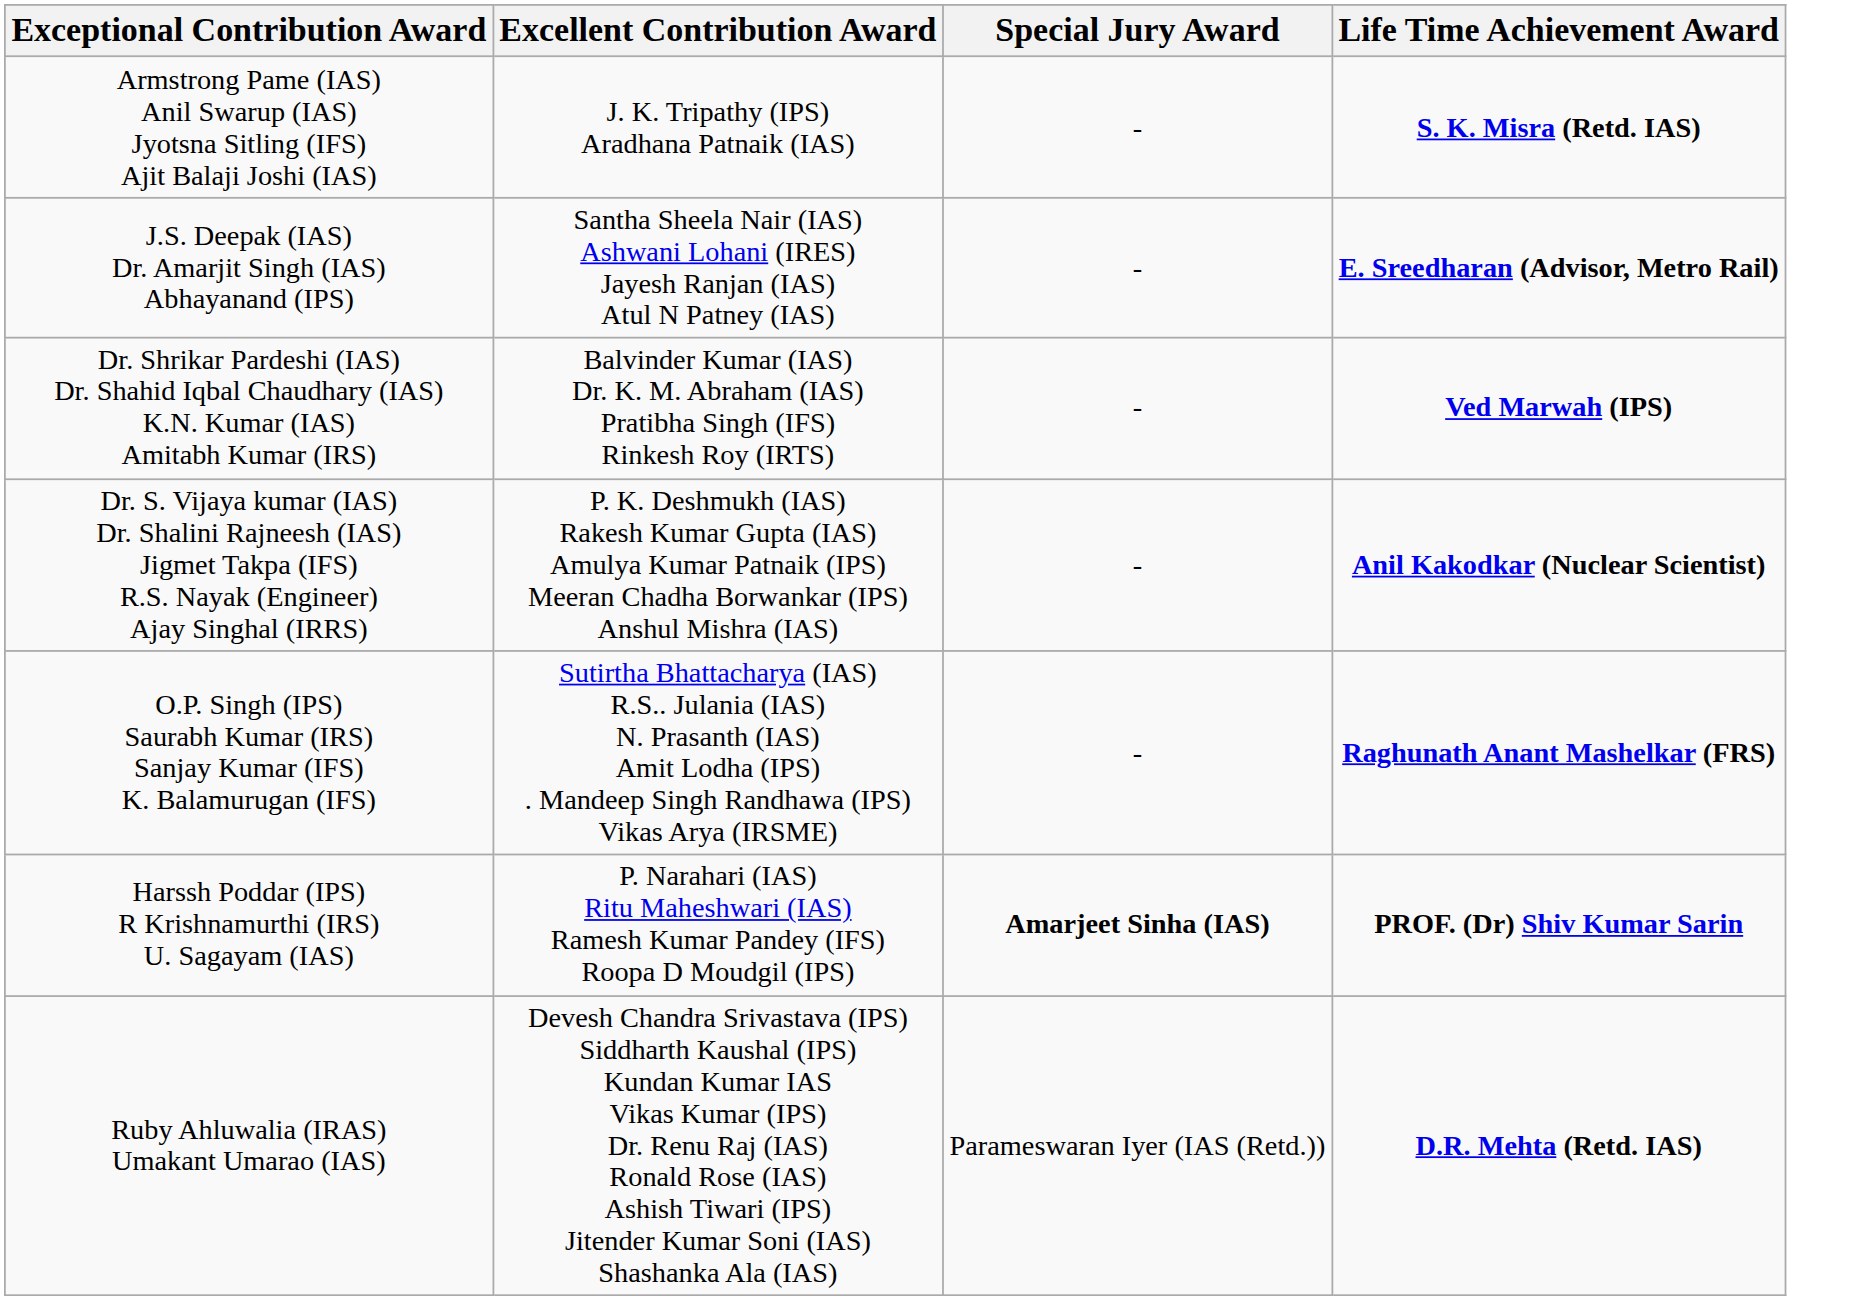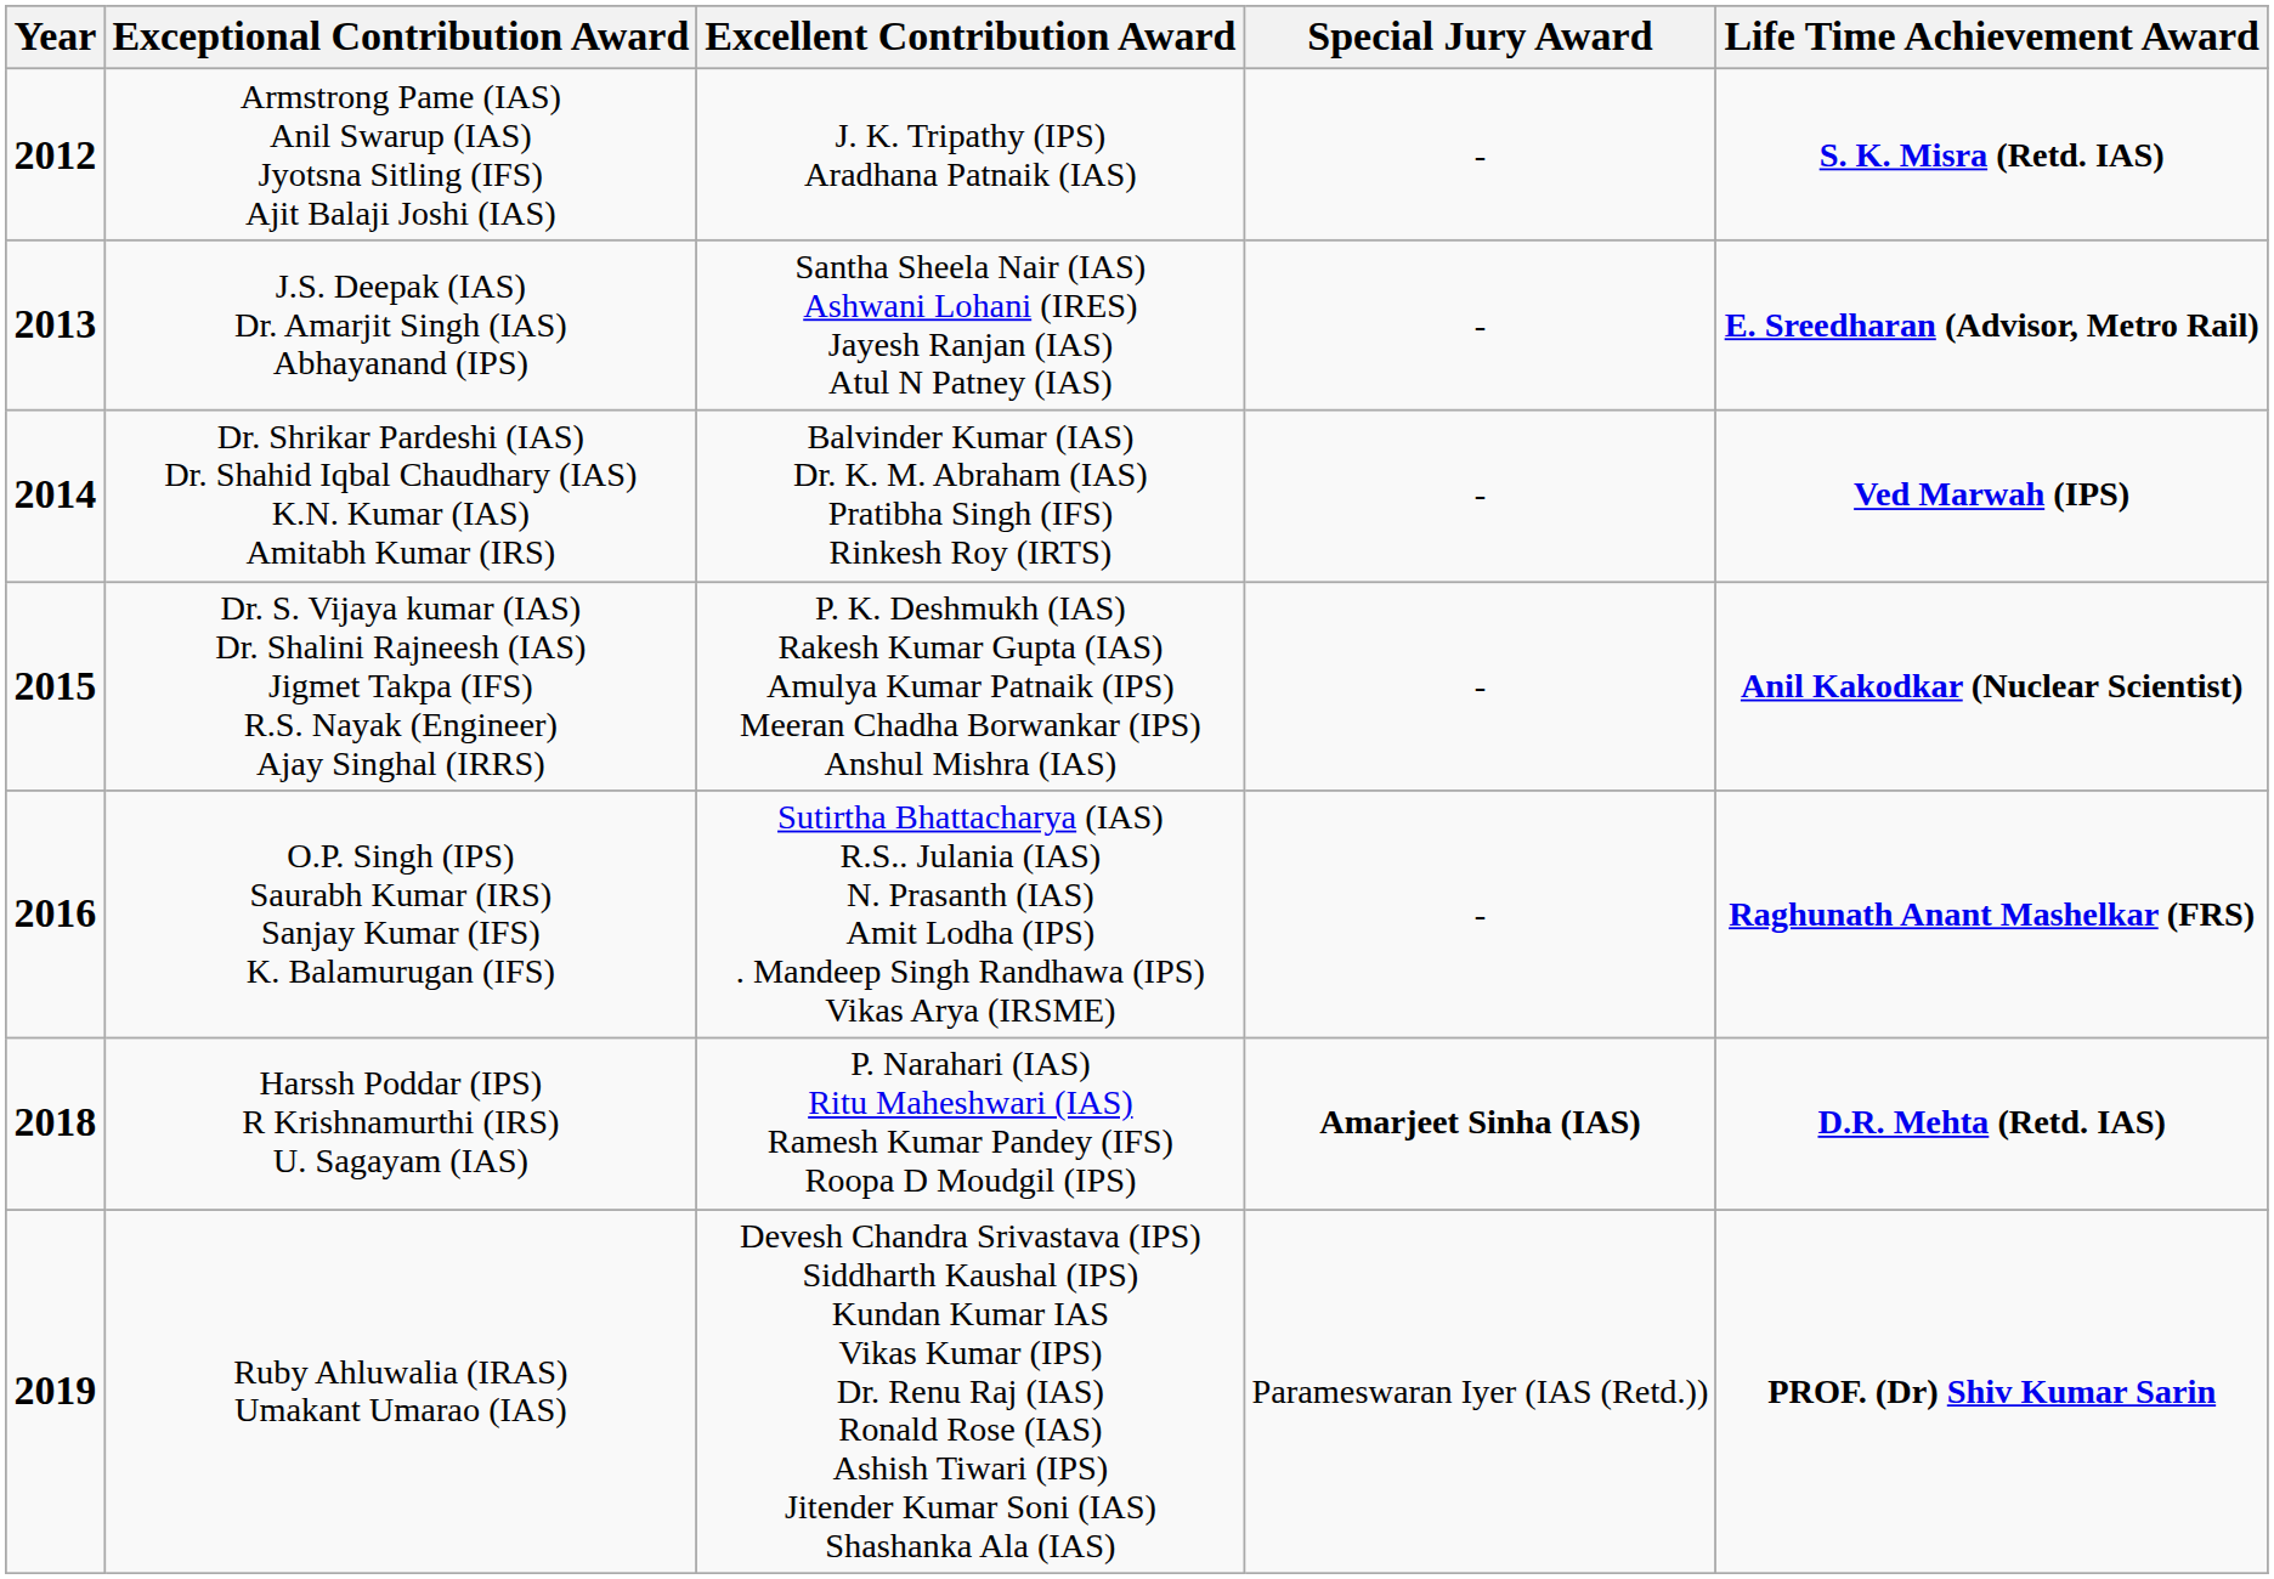 <table class="sortable wikitable"  style="text-align: center">
 <tr>
+<th><big>Year</big></th>
 <th><big>Exceptional Contribution Award</big></th>
 <th><big>Excellent Contribution Award</big></th>
 <th><big>Special Jury Award</big></th>
 <th><big>Life Time Achievement Award</big></th>
 </tr>
 <tr>
+<td><strong><big>2012</big></strong></td>
 <td>Armstrong Pame (IAS) <br> Anil Swarup (IAS) <br> Jyotsna Sitling (IFS) <br> Ajit Balaji Joshi (IAS)</td>
 <td>J. K. Tripathy (IPS) <br> Aradhana Patnaik (IAS)</td>
 <td>-</td>
 <td><strong><a href='#'>S. K. Misra</a>  (Retd. IAS)</strong></td>
 </tr>
 <tr>
+<td><strong><big>2013</big></strong></td>
 <td>J.S. Deepak (IAS) <br> Dr. Amarjit Singh (IAS) <br> Abhayanand (IPS)</td>
 <td>Santha Sheela Nair (IAS) <br> <a href='#'>Ashwani Lohani</a> (IRES) <br> Jayesh Ranjan (IAS) <br> Atul N Patney (IAS)</td>
 <td>-</td>
 <td><strong><a href='#'>E. Sreedharan</a> (Advisor, Metro Rail)</strong></td>
 </tr>
 <tr>
+<td><strong><big>2014</big></strong></td>
 <td>Dr. Shrikar Pardeshi (IAS) <br> Dr. Shahid Iqbal Chaudhary (IAS) <br> K.N. Kumar (IAS) <br> Amitabh Kumar (IRS)</td>
 <td>Balvinder Kumar (IAS) <br> Dr. K. M. Abraham (IAS) <br> Pratibha Singh (IFS) <br> Rinkesh Roy (IRTS)</td>
 <td>-</td>
 <td><strong><a href='#'>Ved Marwah</a> (IPS)</strong></td>
 </tr>
 <tr>
+<td><strong><big>2015</big></strong></td>
 <td>Dr. S. Vijaya kumar (IAS) <br> Dr. Shalini Rajneesh (IAS) <br> Jigmet Takpa (IFS) <br> R.S. Nayak (Engineer) <br> Ajay Singhal (IRRS)</td>
 <td>P. K. Deshmukh (IAS) <br> Rakesh Kumar Gupta (IAS) <br> Amulya Kumar Patnaik (IPS) <br> Meeran Chadha Borwankar (IPS) <br> Anshul Mishra (IAS)</td>
 <td>-</td>
 <td><strong><a href='#'>Anil Kakodkar</a> (Nuclear Scientist)</strong></td>
 </tr>
 <tr>
+<td><strong><big>2016</big></strong></td>
 <td>O.P. Singh (IPS) <br> Saurabh Kumar (IRS) <br> Sanjay Kumar (IFS) <br> K. Balamurugan (IFS)</td>
 <td><a href='#'>Sutirtha Bhattacharya</a> (IAS) <br> R.S.. Julania (IAS) <br>N. Prasanth (IAS) <br>Amit Lodha (IPS) <br> . Mandeep Singh Randhawa (IPS) <br> Vikas Arya (IRSME)</td>
 <td>-</td>
 <td><strong><a href='#'>Raghunath Anant Mashelkar</a> (FRS)</strong></td>
 </tr>
 <tr>
+<td><strong><big>2018</big></strong></td>
 <td>Harssh Poddar (IPS) <br> R Krishnamurthi (IRS) <br> U. Sagayam (IAS)</td>
 <td>P. Narahari (IAS) <br><a href='#'>Ritu Maheshwari (IAS)</a> <br> Ramesh Kumar Pandey (IFS) <br>Roopa D Moudgil (IPS)</td>
 <td><strong>Amarjeet Sinha (IAS)</strong></td>
-<td><strong>PROF. (Dr) <a href='#'>Shiv Kumar Sarin</a></strong></td>
+<td><strong><a href='#'>D.R. Mehta</a>  (Retd. IAS)</strong></td>
 </tr>
 <tr>
+<td><strong><big>2019</big></strong></td>
 <td>Ruby Ahluwalia (IRAS) <br> Umakant Umarao (IAS)</td>
 <td>Devesh Chandra Srivastava (IPS) <br>Siddharth Kaushal (IPS) <br>Kundan Kumar IAS <br>Vikas Kumar (IPS) <br> Dr. Renu Raj (IAS) <br>Ronald Rose (IAS) <br> Ashish Tiwari (IPS) <br>Jitender Kumar Soni (IAS) <br> Shashanka Ala (IAS)</td>
 <td>Parameswaran Iyer (IAS (Retd.))</td>
-<td><strong><a href='#'>D.R. Mehta</a>  (Retd. IAS)</strong></td>
+<td><strong>PROF. (Dr) <a href='#'>Shiv Kumar Sarin</a></strong></td>
 </tr>
 </table>
